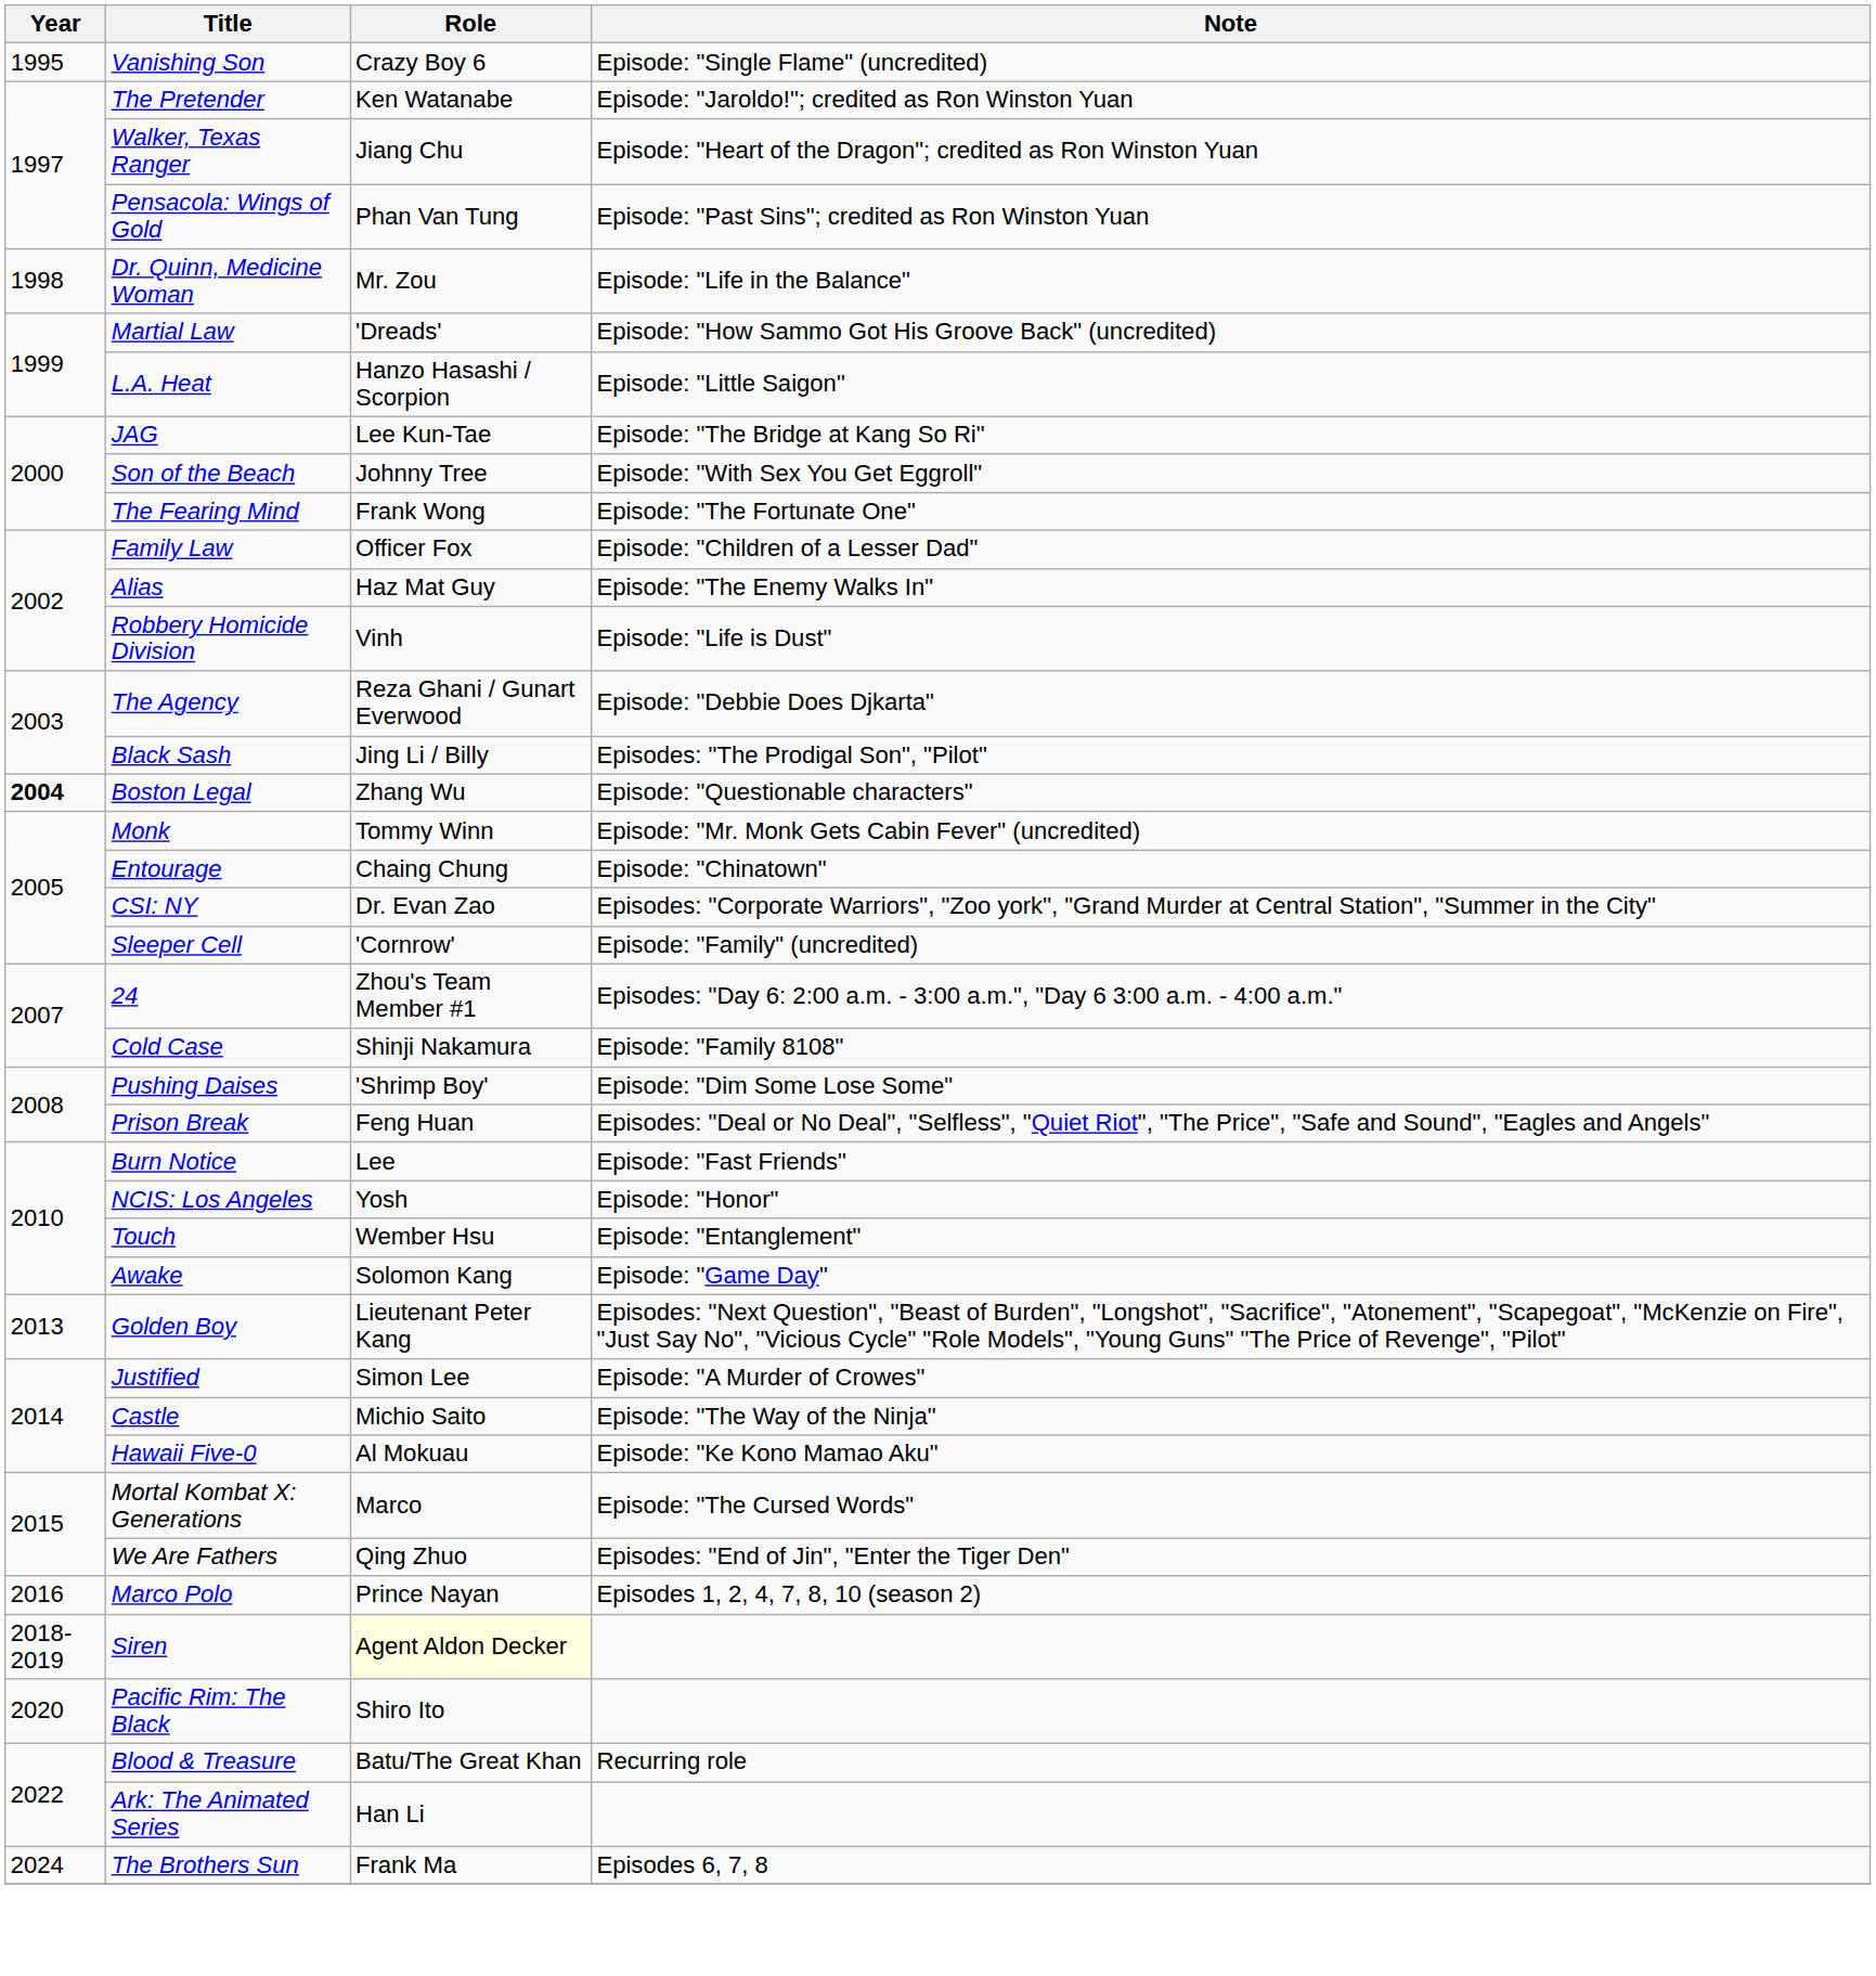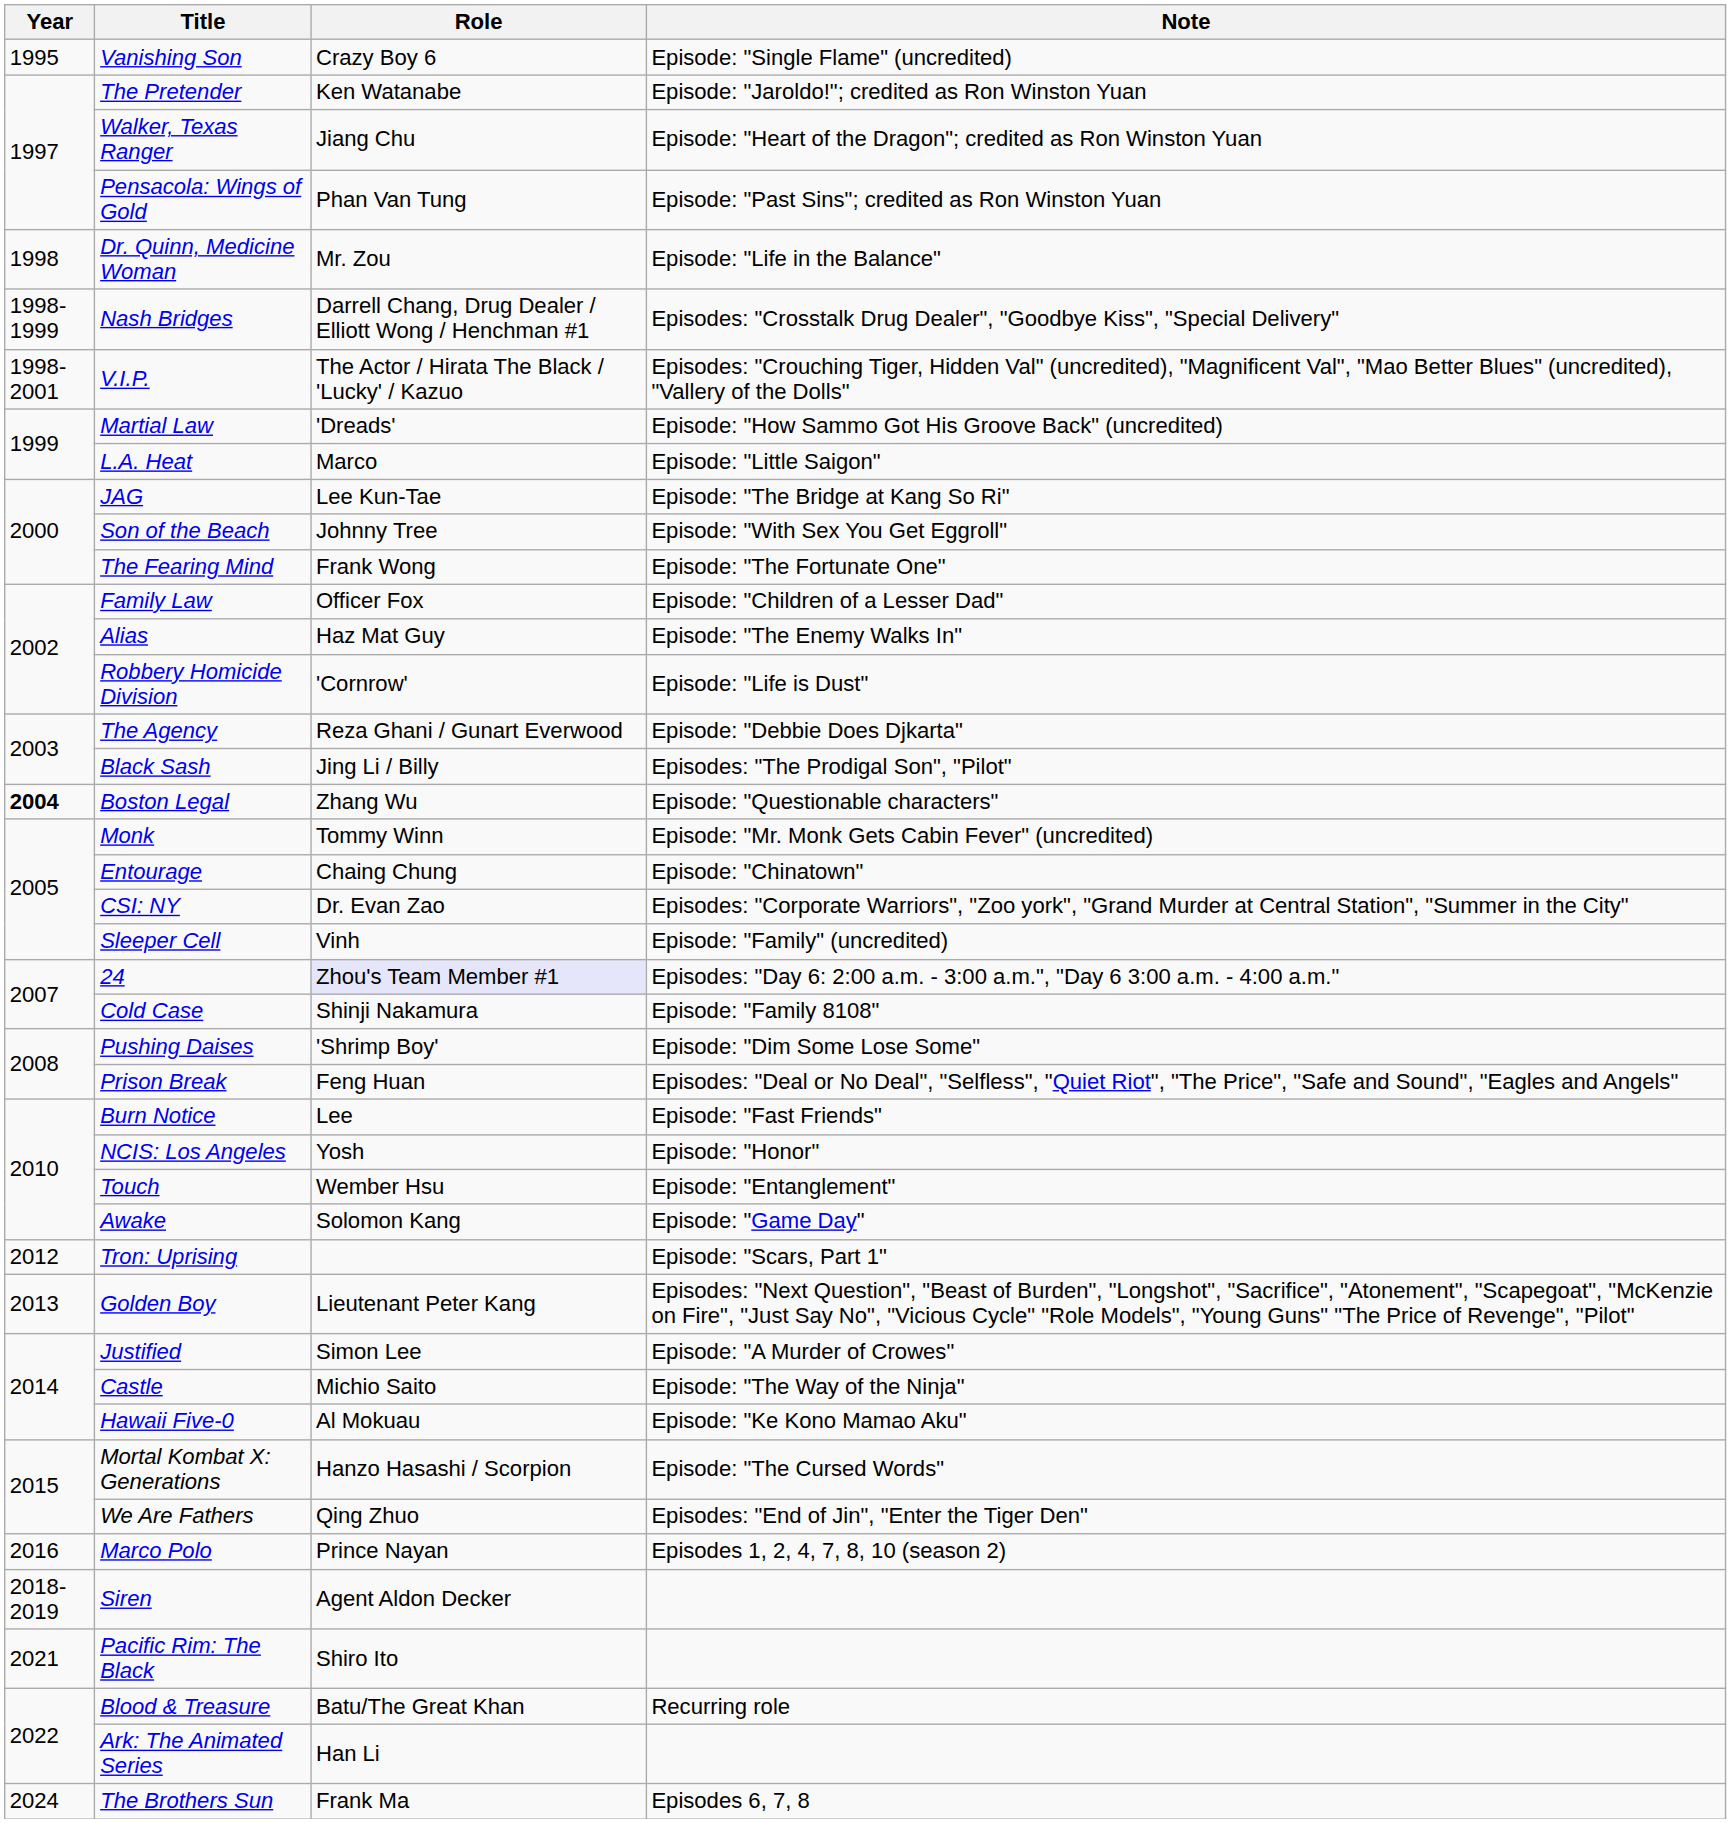 <table class="wikitable sortable">
 <tr>
 <th>Year</th>
 <th>Title</th>
 <th>Role</th>
 <th>Note</th>
 </tr>
 <tr>
 <td>1995</td>
 <td><em><a href='#'>Vanishing Son</a></em></td>
 <td>Crazy Boy 6</td>
 <td>Episode: "Single Flame" (uncredited)</td>
 </tr>
 <tr>
 <td rowspan="3">1997</td>
 <td><em><a href='#'>The Pretender</a></em></td>
 <td>Ken Watanabe</td>
 <td>Episode: "Jaroldo!"; credited as Ron Winston Yuan</td>
 </tr>
 <tr>
 <td><em><a href='#'>Walker, Texas Ranger</a></em></td>
 <td>Jiang Chu</td>
 <td>Episode: "Heart of the Dragon"; credited as Ron Winston Yuan</td>
 </tr>
 <tr>
 <td><em><a href='#'>Pensacola: Wings of Gold</a></em></td>
 <td>Phan Van Tung</td>
 <td>Episode: "Past Sins"; credited as Ron Winston Yuan</td>
 </tr>
 <tr>
 <td>1998</td>
 <td><em><a href='#'>Dr. Quinn, Medicine Woman</a></em></td>
 <td>Mr. Zou</td>
 <td>Episode: "Life in the Balance"</td>
 </tr>
 <tr>
+<td>1998-1999</td>
+<td><em><a href='#'>Nash Bridges</a></em></td>
+<td>Darrell Chang, Drug Dealer / Elliott Wong / Henchman #1</td>
+<td>Episodes: "Crosstalk Drug Dealer", "Goodbye Kiss", "Special Delivery"</td>
+</tr>
+<tr>
+<td>1998-2001</td>
+<td><em><a href='#'>V.I.P.</a></em></td>
+<td>The Actor / Hirata The Black / 'Lucky' / Kazuo</td>
+<td>Episodes: "Crouching Tiger, Hidden Val" (uncredited), "Magnificent Val", "Mao Better Blues" (uncredited), "Vallery of the Dolls"</td>
+</tr>
+<tr>
 <td rowspan="2">1999</td>
 <td><em><a href='#'>Martial Law</a></em></td>
 <td>'Dreads'</td>
 <td>Episode: "How Sammo Got His Groove Back" (uncredited)</td>
 </tr>
 <tr>
 <td><em><a href='#'>L.A. Heat</a></em></td>
-<td>Hanzo Hasashi / Scorpion</td>
+<td>Marco</td>
 <td>Episode: "Little Saigon"</td>
 </tr>
 <tr>
 <td rowspan="3">2000</td>
 <td><em><a href='#'>JAG</a></em></td>
 <td>Lee Kun-Tae</td>
 <td>Episode: "The Bridge at Kang So Ri"</td>
 </tr>
 <tr>
 <td><em><a href='#'>Son of the Beach</a></em></td>
 <td>Johnny Tree</td>
 <td>Episode: "With Sex You Get Eggroll"</td>
 </tr>
 <tr>
 <td><em><a href='#'>The Fearing Mind</a></em></td>
 <td>Frank Wong</td>
 <td>Episode: "The Fortunate One"</td>
 </tr>
 <tr>
 <td rowspan="3">2002</td>
 <td><em><a href='#'>Family Law</a></em></td>
 <td>Officer Fox</td>
 <td>Episode: "Children of a Lesser Dad"</td>
 </tr>
 <tr>
 <td><em><a href='#'>Alias</a></em></td>
 <td>Haz Mat Guy</td>
 <td>Episode: "The Enemy Walks In"</td>
 </tr>
 <tr>
 <td><em><a href='#'>Robbery Homicide Division</a></em></td>
-<td>Vinh</td>
+<td>'Cornrow'</td>
 <td>Episode: "Life is Dust"</td>
 </tr>
 <tr>
 <td rowspan="2">2003</td>
 <td><em><a href='#'>The Agency</a></em></td>
 <td>Reza Ghani / Gunart Everwood</td>
 <td>Episode: "Debbie Does Djkarta"</td>
 </tr>
 <tr>
 <td><em><a href='#'>Black Sash</a></em></td>
 <td>Jing Li / Billy</td>
 <td>Episodes: "The Prodigal Son", "Pilot"</td>
 </tr>
 <tr>
 <td><strong>2004</strong></td>
 <td><em><a href='#'>Boston Legal</a></em></td>
 <td>Zhang Wu</td>
 <td>Episode: "Questionable characters"</td>
 </tr>
 <tr>
 <td rowspan="4">2005</td>
 <td><em><a href='#'>Monk</a></em></td>
 <td>Tommy Winn</td>
 <td>Episode: "Mr. Monk Gets Cabin Fever" (uncredited)</td>
 </tr>
 <tr>
 <td><em><a href='#'>Entourage</a></em></td>
 <td>Chaing Chung</td>
 <td>Episode: "Chinatown"</td>
 </tr>
 <tr>
 <td><em><a href='#'>CSI: NY</a></em></td>
 <td>Dr. Evan Zao</td>
 <td>Episodes: "Corporate Warriors", "Zoo york", "Grand Murder at Central Station", "Summer in the City"</td>
 </tr>
 <tr>
 <td><em><a href='#'>Sleeper Cell</a></em></td>
-<td>'Cornrow'</td>
+<td>Vinh</td>
 <td>Episode: "Family" (uncredited)</td>
 </tr>
 <tr>
 <td rowspan="2">2007</td>
 <td><em><a href='#'>24</a></em></td>
-<td>Zhou's Team Member #1</td>
+<td style="background: lavender;">Zhou's Team Member #1</td>
 <td>Episodes: "Day 6: 2:00 a.m. - 3:00 a.m.", "Day 6 3:00 a.m. - 4:00 a.m."</td>
 </tr>
 <tr>
 <td><em><a href='#'>Cold Case</a></em></td>
 <td>Shinji Nakamura</td>
 <td>Episode: "Family 8108"</td>
 </tr>
 <tr>
 <td rowspan="2">2008</td>
 <td><em><a href='#'>Pushing Daises</a></em></td>
 <td>'Shrimp Boy'</td>
 <td>Episode: "Dim Some Lose Some"</td>
 </tr>
 <tr>
 <td><em><a href='#'>Prison Break</a></em></td>
 <td>Feng Huan</td>
 <td>Episodes: "Deal or No Deal", "Selfless", "<a href='#'>Quiet Riot</a>", "The Price", "Safe and Sound", "Eagles and Angels"</td>
 </tr>
 <tr>
 <td rowspan="4">2010</td>
 <td><em><a href='#'>Burn Notice</a></em></td>
 <td>Lee</td>
 <td>Episode: "Fast Friends"</td>
 </tr>
 <tr>
 <td><em><a href='#'>NCIS: Los Angeles</a></em></td>
 <td>Yosh</td>
 <td>Episode: "Honor"</td>
 </tr>
 <tr>
 <td><em><a href='#'>Touch</a></em></td>
 <td>Wember Hsu</td>
 <td>Episode: "Entanglement"</td>
 </tr>
 <tr>
 <td><em><a href='#'>Awake</a></em></td>
 <td>Solomon Kang</td>
 <td>Episode: "<a href='#'>Game Day</a>"</td>
 </tr>
 <tr>
+<td>2012</td>
+<td><em><a href='#'>Tron: Uprising</a></em></td>
+<td></td>
+<td>Episode: "Scars, Part 1"</td>
+</tr>
+<tr>
 <td>2013</td>
 <td><em><a href='#'>Golden Boy</a></em></td>
 <td>Lieutenant Peter Kang</td>
 <td>Episodes: "Next Question", "Beast of Burden", "Longshot", "Sacrifice", "Atonement", "Scapegoat", "McKenzie on Fire", "Just Say No", "Vicious Cycle" "Role Models", "Young Guns" "The Price of Revenge", "Pilot"</td>
 </tr>
 <tr>
 <td rowspan="3">2014</td>
 <td><em><a href='#'>Justified</a></em></td>
 <td>Simon Lee</td>
 <td>Episode: "A Murder of Crowes"</td>
 </tr>
 <tr>
 <td><em><a href='#'>Castle</a></em></td>
 <td>Michio Saito</td>
 <td>Episode: "The Way of the Ninja"</td>
 </tr>
 <tr>
 <td><em><a href='#'>Hawaii Five-0</a></em></td>
 <td>Al Mokuau</td>
 <td>Episode: "Ke Kono Mamao Aku"</td>
 </tr>
 <tr>
 <td rowspan="2">2015</td>
 <td><em>Mortal Kombat X: Generations</em></td>
-<td>Marco</td>
+<td>Hanzo Hasashi / Scorpion</td>
 <td>Episode: "The Cursed Words"</td>
 </tr>
 <tr>
 <td><em>We Are Fathers</em></td>
 <td>Qing Zhuo</td>
 <td>Episodes: "End of Jin", "Enter the Tiger Den"</td>
 </tr>
 <tr>
 <td>2016</td>
 <td><em><a href='#'>Marco Polo</a></em></td>
 <td>Prince Nayan</td>
 <td>Episodes 1, 2, 4, 7, 8, 10 (season 2)</td>
 </tr>
 <tr>
 <td>2018-2019</td>
 <td><em><a href='#'>Siren</a></em></td>
-<td style="background: lightyellow;">Agent Aldon Decker</td>
+<td>Agent Aldon Decker</td>
 <td></td>
 </tr>
 <tr>
-<td>2020</td>
+<td>2021</td>
 <td><em><a href='#'>Pacific Rim: The Black</a></em></td>
 <td>Shiro Ito</td>
 <td></td>
 </tr>
 <tr>
 <td rowspan="2">2022</td>
 <td><em><a href='#'>Blood & Treasure</a></em></td>
 <td>Batu/The Great Khan</td>
 <td>Recurring role</td>
 </tr>
 <tr>
 <td><em><a href='#'>Ark: The Animated Series</a></em></td>
 <td>Han Li</td>
 <td></td>
 </tr>
 <tr>
 <td>2024</td>
 <td><em><a href='#'>The Brothers Sun</a></em></td>
 <td>Frank Ma</td>
 <td>Episodes 6, 7, 8</td>
 </tr>
 <tr>
 </tr>
 </table>
